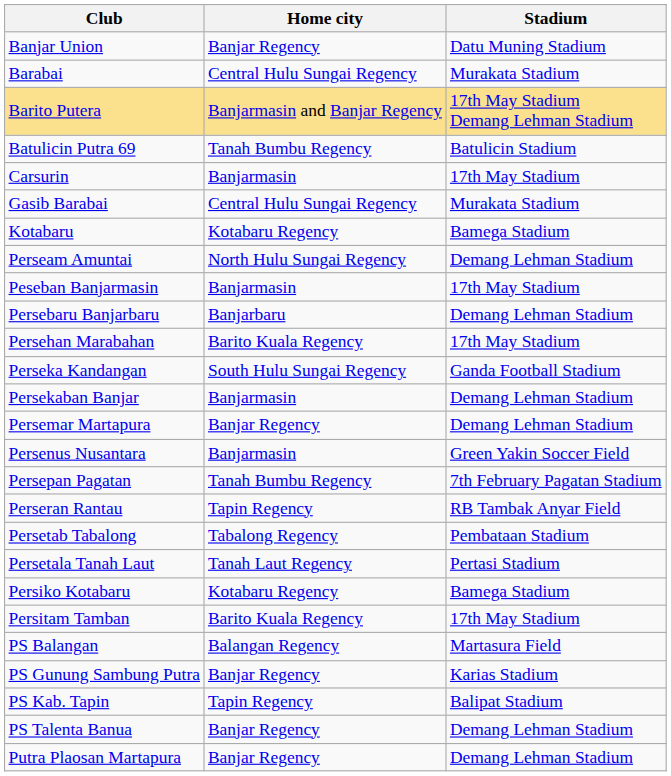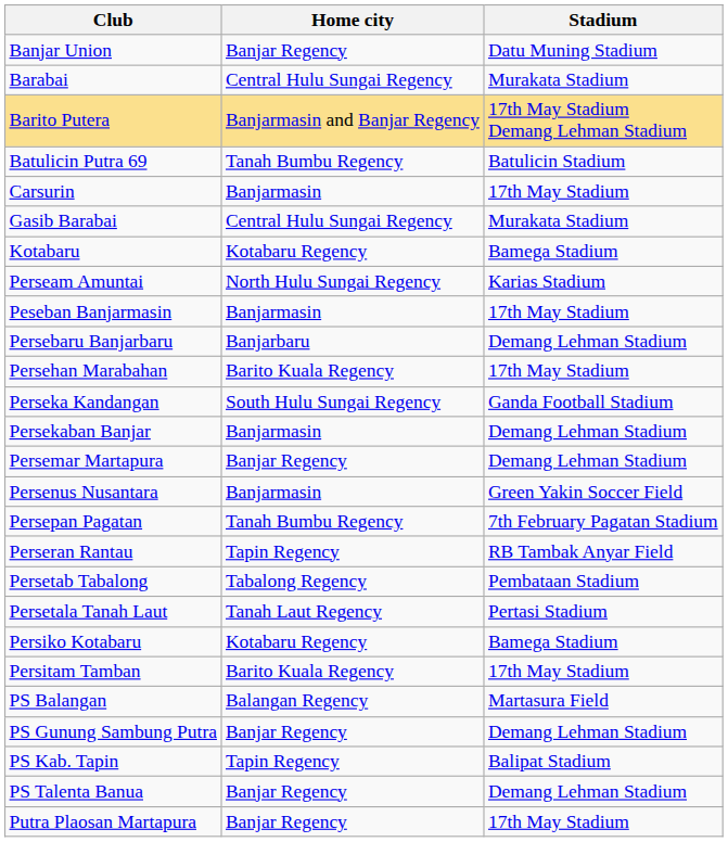 <table class="wikitable sortable">
 <tr>
 <th>Club</th>
 <th>Home city</th>
 <th>Stadium</th>
 </tr>
 <tr>
 <td><a href='#'>Banjar Union</a></td>
 <td><a href='#'>Banjar Regency</a></td>
 <td><a href='#'>Datu Muning Stadium</a></td>
 </tr>
 <tr>
 <td><a href='#'>Barabai</a></td>
 <td><a href='#'>Central Hulu Sungai Regency</a></td>
 <td><a href='#'>Murakata Stadium</a></td>
 </tr>
 <tr style="background:#fbe08d;">
 <td><a href='#'>Barito Putera</a></td>
 <td><a href='#'>Banjarmasin</a> and <a href='#'>Banjar Regency</a></td>
 <td><a href='#'>17th May Stadium</a><br><a href='#'>Demang Lehman Stadium</a></td>
 </tr>
 <tr>
 <td><a href='#'>Batulicin Putra 69</a></td>
 <td><a href='#'>Tanah Bumbu Regency</a></td>
 <td><a href='#'>Batulicin Stadium</a></td>
 </tr>
 <tr>
 <td><a href='#'>Carsurin</a></td>
 <td><a href='#'>Banjarmasin</a></td>
 <td><a href='#'>17th May Stadium</a></td>
 </tr>
 <tr>
 <td><a href='#'>Gasib Barabai</a></td>
 <td><a href='#'>Central Hulu Sungai Regency</a></td>
 <td><a href='#'>Murakata Stadium</a></td>
 </tr>
 <tr>
 <td><a href='#'>Kotabaru</a></td>
 <td><a href='#'>Kotabaru Regency</a></td>
 <td><a href='#'>Bamega Stadium</a></td>
 </tr>
 <tr>
 <td><a href='#'>Perseam Amuntai</a></td>
 <td><a href='#'>North Hulu Sungai Regency</a></td>
-<td><a href='#'>Demang Lehman Stadium</a></td>
+<td><a href='#'>Karias Stadium</a></td>
 </tr>
 <tr>
 <td><a href='#'>Peseban Banjarmasin</a></td>
 <td><a href='#'>Banjarmasin</a></td>
 <td><a href='#'>17th May Stadium</a></td>
 </tr>
 <tr>
 <td><a href='#'>Persebaru Banjarbaru</a></td>
 <td><a href='#'>Banjarbaru</a></td>
 <td><a href='#'>Demang Lehman Stadium</a></td>
 </tr>
 <tr>
 <td><a href='#'>Persehan Marabahan</a></td>
 <td><a href='#'>Barito Kuala Regency</a></td>
 <td><a href='#'>17th May Stadium</a></td>
 </tr>
 <tr>
 <td><a href='#'>Perseka Kandangan</a></td>
 <td><a href='#'>South Hulu Sungai Regency</a></td>
 <td><a href='#'>Ganda Football Stadium</a></td>
 </tr>
 <tr>
 <td><a href='#'>Persekaban Banjar</a></td>
 <td><a href='#'>Banjarmasin</a></td>
 <td><a href='#'>Demang Lehman Stadium</a></td>
 </tr>
 <tr>
 <td><a href='#'>Persemar Martapura</a></td>
 <td><a href='#'>Banjar Regency</a></td>
 <td><a href='#'>Demang Lehman Stadium</a></td>
 </tr>
 <tr>
 <td><a href='#'>Persenus Nusantara</a></td>
 <td><a href='#'>Banjarmasin</a></td>
 <td><a href='#'>Green Yakin Soccer Field</a></td>
 </tr>
 <tr>
 <td><a href='#'>Persepan Pagatan</a></td>
 <td><a href='#'>Tanah Bumbu Regency</a></td>
 <td><a href='#'>7th February Pagatan Stadium</a></td>
 </tr>
 <tr>
 <td><a href='#'>Perseran Rantau</a></td>
 <td><a href='#'>Tapin Regency</a></td>
 <td><a href='#'>RB Tambak Anyar Field</a></td>
 </tr>
 <tr>
 <td><a href='#'>Persetab Tabalong</a></td>
 <td><a href='#'>Tabalong Regency</a></td>
 <td><a href='#'>Pembataan Stadium</a></td>
 </tr>
 <tr>
 <td><a href='#'>Persetala Tanah Laut</a></td>
 <td><a href='#'>Tanah Laut Regency</a></td>
 <td><a href='#'>Pertasi Stadium</a></td>
 </tr>
 <tr>
 <td><a href='#'>Persiko Kotabaru</a></td>
 <td><a href='#'>Kotabaru Regency</a></td>
 <td><a href='#'>Bamega Stadium</a></td>
 </tr>
 <tr>
 <td><a href='#'>Persitam Tamban</a></td>
 <td><a href='#'>Barito Kuala Regency</a></td>
 <td><a href='#'>17th May Stadium</a></td>
 </tr>
 <tr>
 <td><a href='#'>PS Balangan</a></td>
 <td><a href='#'>Balangan Regency</a></td>
 <td><a href='#'>Martasura Field</a></td>
 </tr>
 <tr>
 <td><a href='#'>PS Gunung Sambung Putra</a></td>
 <td><a href='#'>Banjar Regency</a></td>
-<td><a href='#'>Karias Stadium</a></td>
+<td><a href='#'>Demang Lehman Stadium</a></td>
 </tr>
 <tr>
 <td><a href='#'>PS Kab. Tapin</a></td>
 <td><a href='#'>Tapin Regency</a></td>
 <td><a href='#'>Balipat Stadium</a></td>
 </tr>
 <tr>
 <td><a href='#'>PS Talenta Banua</a></td>
 <td><a href='#'>Banjar Regency</a></td>
 <td><a href='#'>Demang Lehman Stadium</a></td>
 </tr>
 <tr>
 <td><a href='#'>Putra Plaosan Martapura</a></td>
 <td><a href='#'>Banjar Regency</a></td>
-<td><a href='#'>Demang Lehman Stadium</a></td>
+<td><a href='#'>17th May Stadium</a></td>
 </tr>
 </table>
